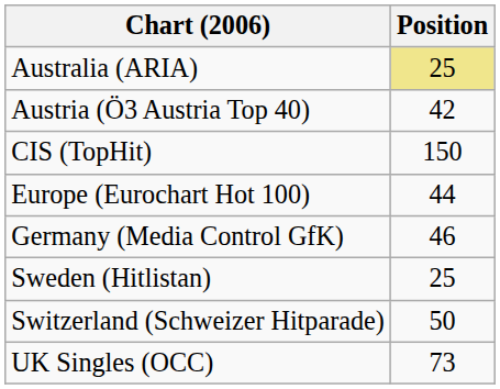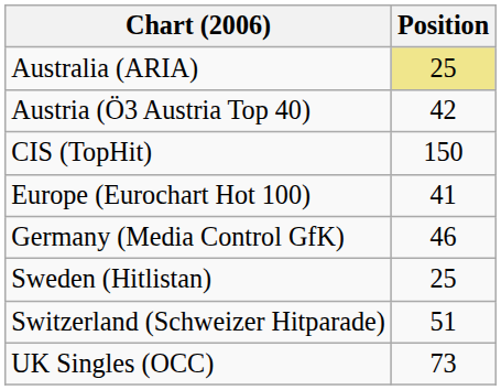 <table class="wikitable sortable">
 <tr>
 <th>Chart (2006)</th>
 <th>Position</th>
 </tr>
 <tr>
 <td>Australia (ARIA)</td>
 <td align="center" style="background: khaki;">25</td>
 </tr>
 <tr>
 <td>Austria (Ö3 Austria Top 40)</td>
 <td align="center">42</td>
 </tr>
 <tr>
 <td>CIS (TopHit)</td>
 <td align="center">150</td>
 </tr>
 <tr>
 <td>Europe (Eurochart Hot 100)</td>
-<td align="center">44</td>
+<td align="center">41</td>
 </tr>
 <tr>
 <td>Germany (Media Control GfK)</td>
 <td align="center">46</td>
 </tr>
 <tr>
 <td>Sweden (Hitlistan)</td>
 <td align="center">25</td>
 </tr>
 <tr>
 <td>Switzerland (Schweizer Hitparade)</td>
-<td align="center">50</td>
+<td align="center">51</td>
 </tr>
 <tr>
 <td>UK Singles (OCC)</td>
 <td align="center">73</td>
 </tr>
 </table>
